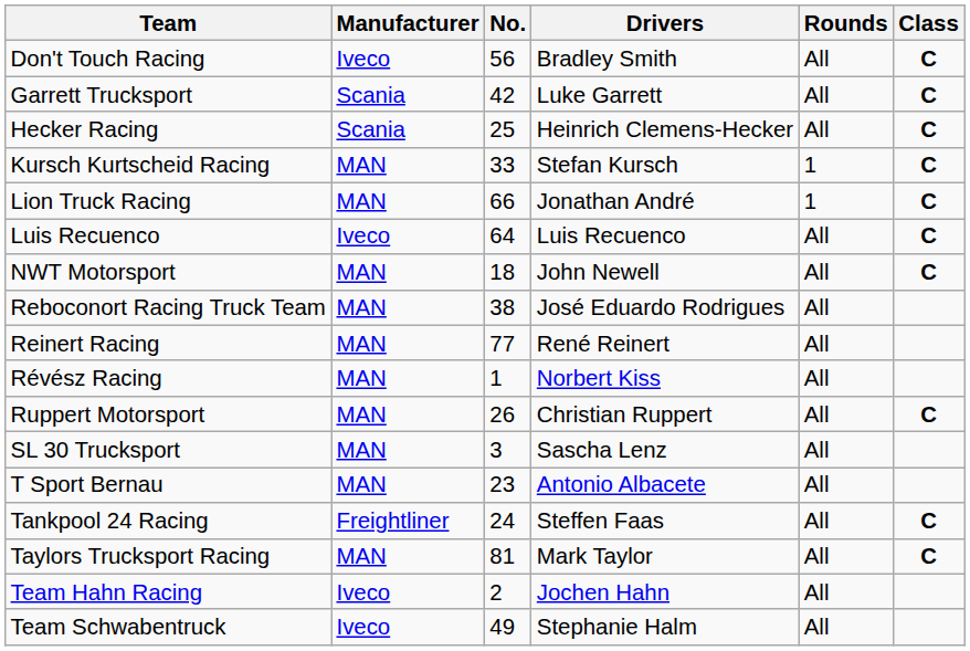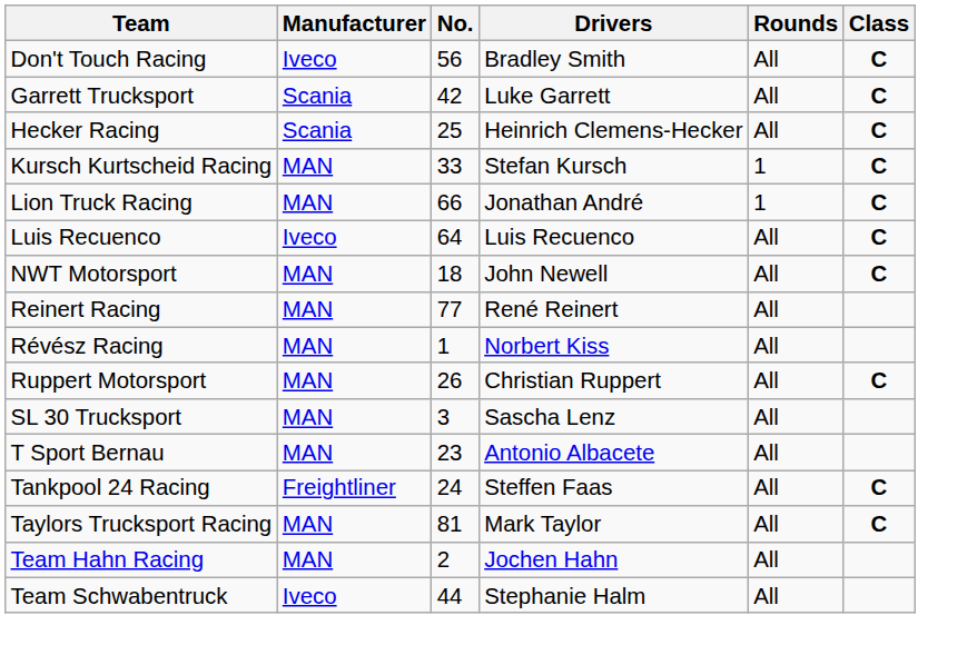 <table class="wikitable" style="font-size: 85%">
 <tr>
 <th>Team</th>
 <th>Manufacturer</th>
 <th>No.</th>
 <th>Drivers</th>
 <th>Rounds</th>
 <th>Class</th>
 </tr>
 <tr>
 <td> Don't Touch Racing</td>
 <td><a href='#'>Iveco</a></td>
 <td>56</td>
 <td> Bradley Smith</td>
 <td>All</td>
 <td align="center"><strong><span>C</span></strong></td>
 </tr>
 <tr>
 <td> Garrett Trucksport</td>
 <td><a href='#'>Scania</a></td>
 <td>42</td>
 <td> Luke Garrett</td>
 <td>All</td>
 <td align="center"><strong><span>C</span></strong></td>
 </tr>
 <tr>
 <td> Hecker Racing</td>
 <td><a href='#'>Scania</a></td>
 <td>25</td>
 <td> Heinrich Clemens-Hecker</td>
 <td>All</td>
 <td align="center"><strong><span>C</span></strong></td>
 </tr>
 <tr>
 <td> Kursch Kurtscheid Racing</td>
 <td><a href='#'>MAN</a></td>
 <td>33</td>
 <td> Stefan Kursch</td>
 <td>1</td>
 <td align="center"><strong><span>C</span></strong></td>
 </tr>
 <tr>
 <td> Lion Truck Racing</td>
 <td><a href='#'>MAN</a></td>
 <td>66</td>
 <td> Jonathan André</td>
 <td>1</td>
 <td align="center"><strong><span>C</span></strong></td>
 </tr>
 <tr>
 <td> Luis Recuenco</td>
 <td><a href='#'>Iveco</a></td>
 <td>64</td>
 <td> Luis Recuenco</td>
 <td>All</td>
 <td align=center><strong><span>C</span></strong></td>
 </tr>
 <tr>
 <td> NWT Motorsport</td>
 <td><a href='#'>MAN</a></td>
 <td>18</td>
 <td> John Newell</td>
 <td>All</td>
 <td align=center><strong><span>C</span></strong></td>
 </tr>
 <tr>
-<td> Reboconort Racing Truck Team</td>
-<td><a href='#'>MAN</a></td>
-<td>38</td>
-<td> José Eduardo Rodrigues</td>
-<td>All</td>
-<td align=center></td>
-</tr>
-<tr>
 <td> Reinert Racing</td>
 <td><a href='#'>MAN</a></td>
 <td>77</td>
 <td> René Reinert</td>
 <td>All</td>
 <td></td>
 </tr>
 <tr>
 <td> Révész Racing</td>
 <td><a href='#'>MAN</a></td>
 <td>1</td>
 <td> <a href='#'>Norbert Kiss</a></td>
 <td>All</td>
 <td></td>
 </tr>
 <tr>
 <td> Ruppert Motorsport</td>
 <td><a href='#'>MAN</a></td>
 <td>26</td>
 <td> Christian Ruppert</td>
 <td>All</td>
 <td align="center"><strong><span>C</span></strong></td>
 </tr>
 <tr>
 <td> SL 30 Trucksport</td>
 <td><a href='#'>MAN</a></td>
 <td>3</td>
 <td> Sascha Lenz</td>
 <td>All</td>
 <td></td>
 </tr>
 <tr>
 <td> T Sport Bernau</td>
 <td><a href='#'>MAN</a></td>
 <td>23</td>
 <td> <a href='#'>Antonio Albacete</a></td>
 <td>All</td>
 <td></td>
 </tr>
 <tr>
 <td> Tankpool 24 Racing</td>
 <td><a href='#'>Freightliner</a></td>
 <td>24</td>
 <td> Steffen Faas</td>
 <td>All</td>
 <td align=center><strong><span>C</span></strong></td>
 </tr>
 <tr>
 <td> Taylors Trucksport Racing</td>
 <td><a href='#'>MAN</a></td>
 <td>81</td>
 <td> Mark Taylor</td>
 <td>All</td>
 <td align=center><strong><span>C</span></strong></td>
 </tr>
 <tr>
 <td> <a href='#'>Team Hahn Racing</a></td>
-<td><a href='#'>Iveco</a></td>
+<td><a href='#'>MAN</a></td>
 <td>2</td>
 <td> <a href='#'>Jochen Hahn</a></td>
 <td>All</td>
 <td></td>
 </tr>
 <tr>
 <td> Team Schwabentruck</td>
 <td><a href='#'>Iveco</a></td>
-<td>49</td>
+<td>44</td>
 <td> Stephanie Halm</td>
 <td>All</td>
 <td></td>
 </tr>
 </table>
